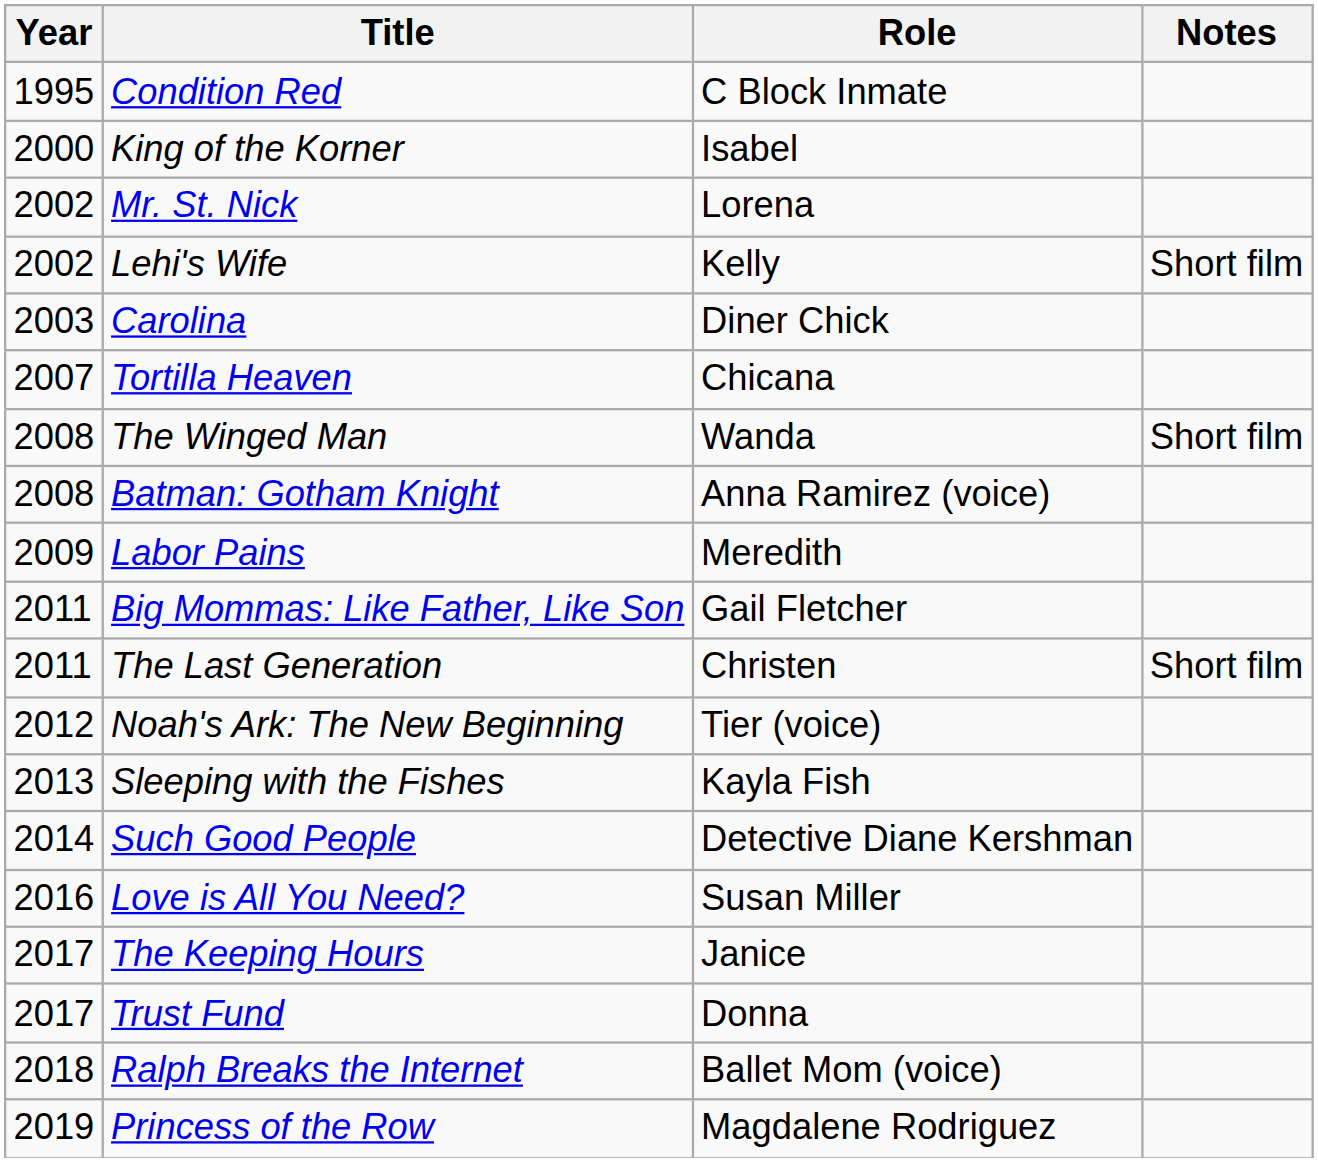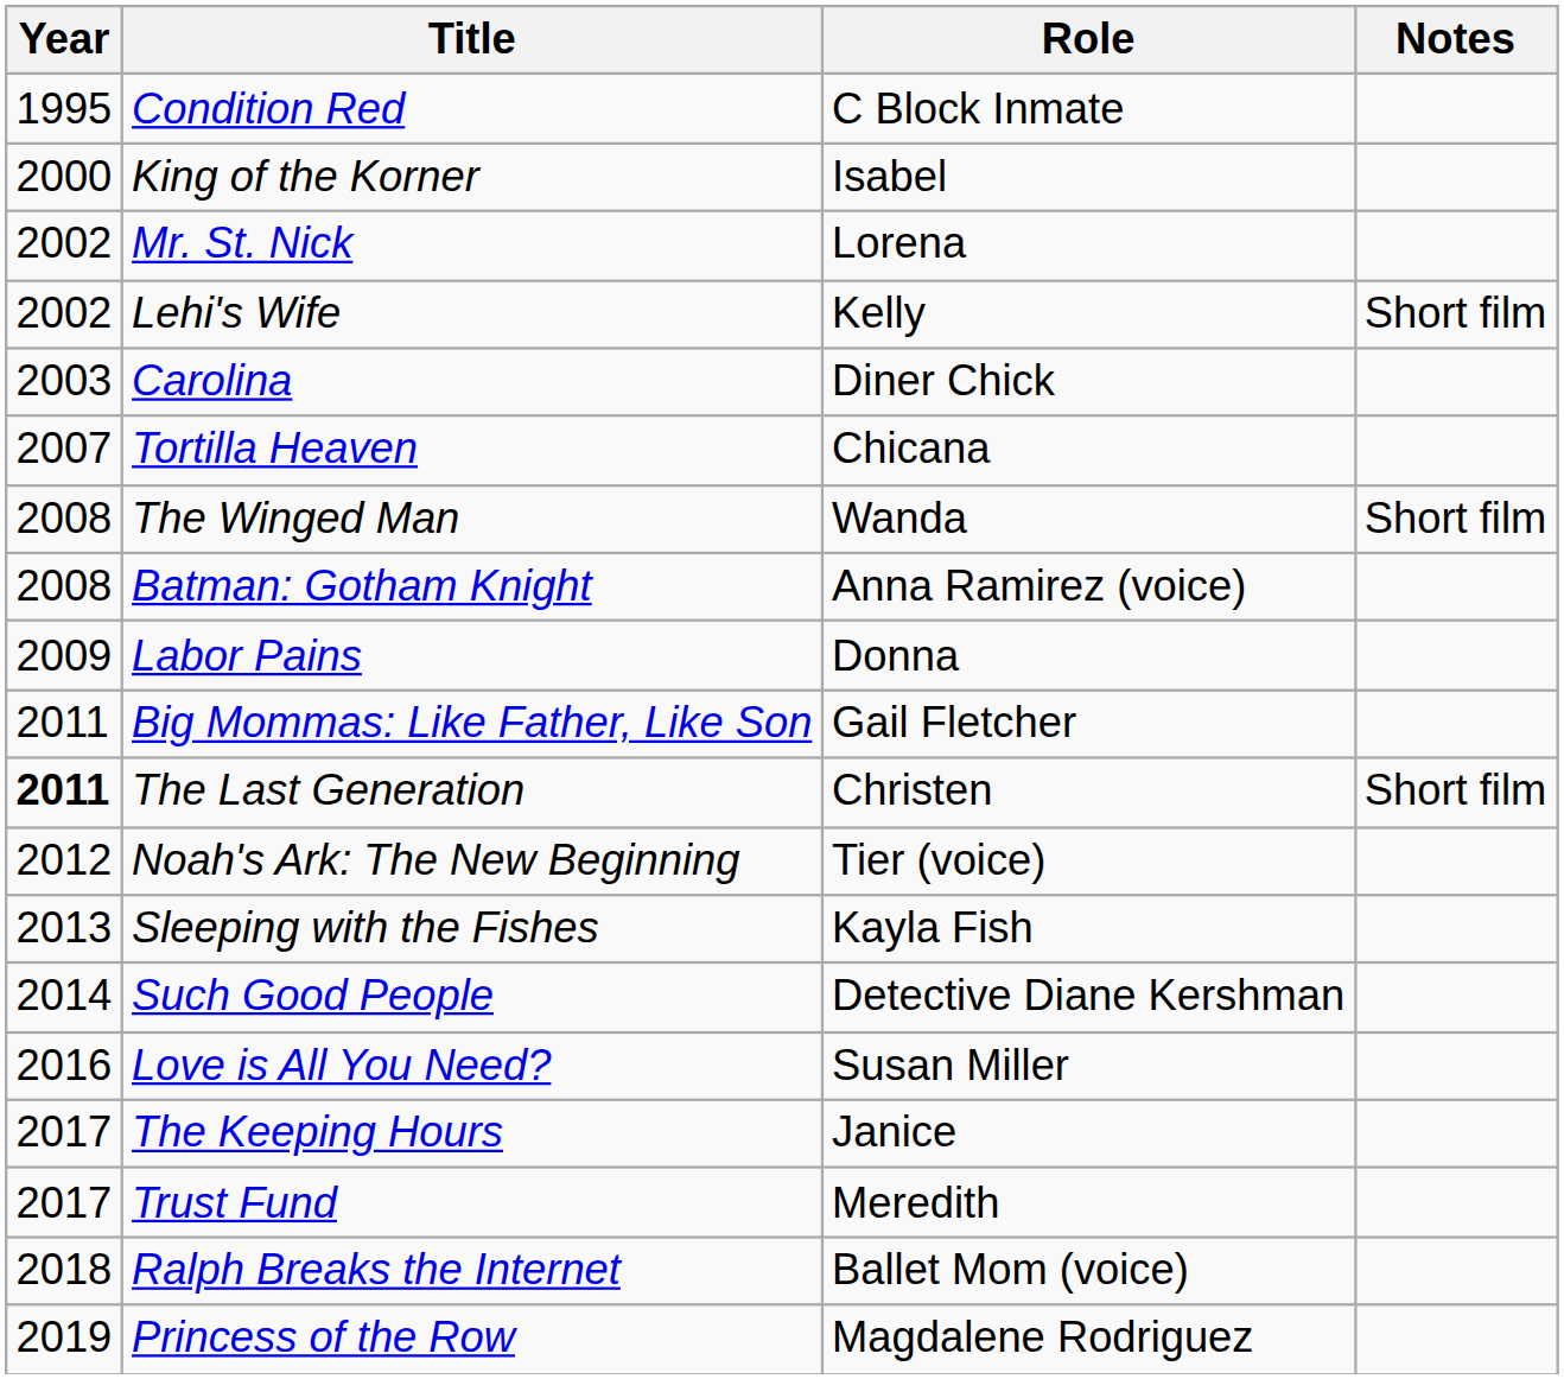 <table class="wikitable sortable">
 <tr>
 <th>Year</th>
 <th>Title</th>
 <th>Role</th>
 <th class="unsortable">Notes</th>
 </tr>
 <tr>
 <td>1995</td>
 <td><em><a href='#'>Condition Red</a></em></td>
 <td>C Block Inmate</td>
 <td></td>
 </tr>
 <tr>
 <td>2000</td>
 <td><em>King of the Korner</em></td>
 <td>Isabel</td>
 <td></td>
 </tr>
 <tr>
 <td>2002</td>
 <td><em><a href='#'>Mr. St. Nick</a></em></td>
 <td>Lorena</td>
 <td></td>
 </tr>
 <tr>
 <td>2002</td>
 <td><em>Lehi's Wife</em></td>
 <td>Kelly</td>
 <td>Short film</td>
 </tr>
 <tr>
 <td>2003</td>
 <td><em><a href='#'>Carolina</a></em></td>
 <td>Diner Chick</td>
 <td></td>
 </tr>
 <tr>
 <td>2007</td>
 <td><em><a href='#'>Tortilla Heaven</a></em></td>
 <td>Chicana</td>
 <td></td>
 </tr>
 <tr>
 <td>2008</td>
 <td><em>The Winged Man</em></td>
 <td>Wanda</td>
 <td>Short film</td>
 </tr>
 <tr>
 <td>2008</td>
 <td><em><a href='#'>Batman: Gotham Knight</a></em></td>
 <td>Anna Ramirez (voice)</td>
 <td></td>
 </tr>
 <tr>
 <td>2009</td>
 <td><em><a href='#'>Labor Pains</a></em></td>
-<td>Meredith</td>
+<td>Donna</td>
 <td></td>
 </tr>
 <tr>
 <td>2011</td>
 <td><em><a href='#'>Big Mommas: Like Father, Like Son</a></em></td>
 <td>Gail Fletcher</td>
 <td></td>
 </tr>
 <tr>
-<td>2011</td>
+<td><strong>2011</strong></td>
 <td><em>The Last Generation</em></td>
 <td>Christen</td>
 <td>Short film</td>
 </tr>
 <tr>
 <td>2012</td>
 <td><em>Noah's Ark: The New Beginning</em></td>
 <td>Tier (voice)</td>
 <td></td>
 </tr>
 <tr>
 <td>2013</td>
 <td><em>Sleeping with the Fishes</em></td>
 <td>Kayla Fish</td>
 <td></td>
 </tr>
 <tr>
 <td>2014</td>
 <td><em><a href='#'>Such Good People</a></em></td>
 <td>Detective Diane Kershman</td>
 <td></td>
 </tr>
 <tr>
 <td>2016</td>
 <td><em><a href='#'>Love is All You Need?</a></em></td>
 <td>Susan Miller</td>
 <td></td>
 </tr>
 <tr>
 <td>2017</td>
 <td><em><a href='#'>The Keeping Hours</a></em></td>
 <td>Janice</td>
 <td></td>
 </tr>
 <tr>
 <td>2017</td>
 <td><em><a href='#'>Trust Fund</a></em></td>
-<td>Donna</td>
+<td>Meredith</td>
 <td></td>
 </tr>
 <tr>
 <td>2018</td>
 <td><em><a href='#'>Ralph Breaks the Internet</a></em></td>
 <td>Ballet Mom (voice)</td>
 <td></td>
 </tr>
 <tr>
 <td>2019</td>
 <td><em><a href='#'>Princess of the Row</a></em></td>
 <td>Magdalene Rodriguez</td>
 <td></td>
 </tr>
 </table>
